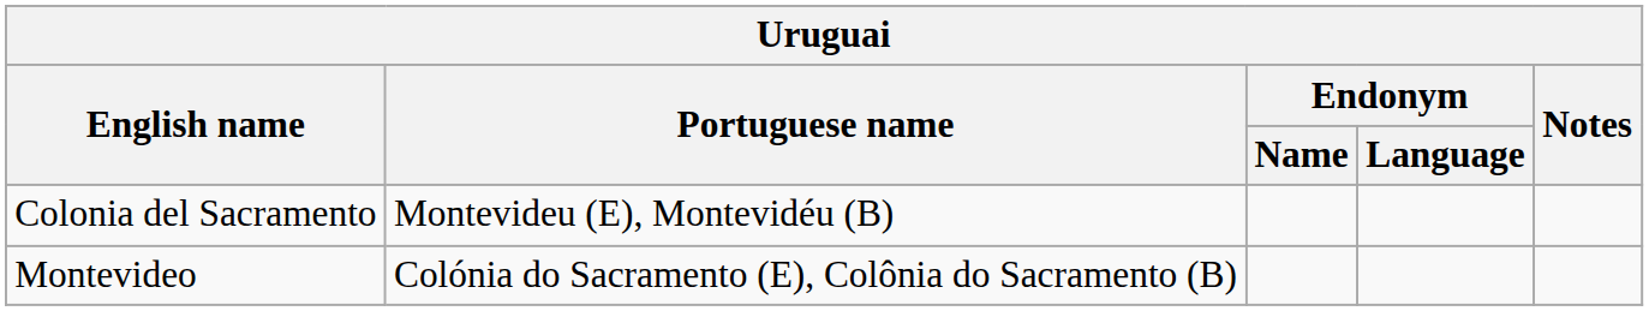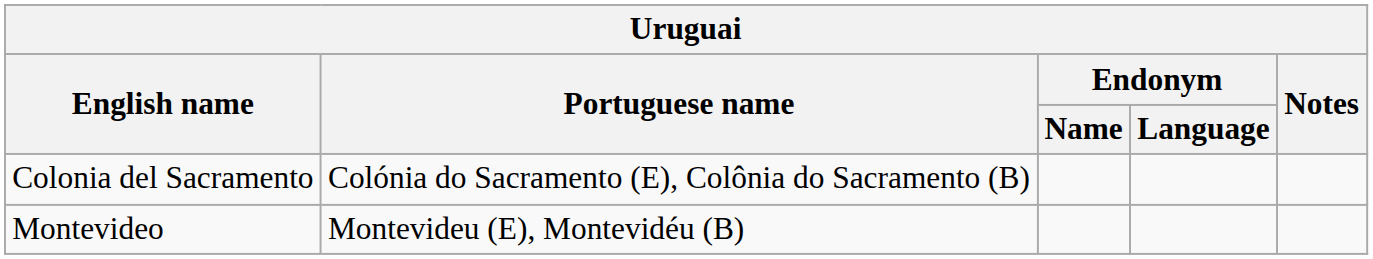 <table class="wikitable sortable">
 <tr>
 <th colspan="5"> Uruguai</th>
 </tr>
 <tr>
 <th rowspan="2">English name</th>
 <th rowspan="2">Portuguese name</th>
 <th colspan="2">Endonym</th>
 <th rowspan="2">Notes</th>
 </tr>
 <tr>
 <th>Name</th>
 <th>Language</th>
 </tr>
 <tr>
 <td>Colonia del Sacramento</td>
-<td>Montevideu (E), Montevidéu (B)</td>
+<td>Colónia do Sacramento (E), Colônia do Sacramento (B)</td>
 <td></td>
 <td></td>
 <td></td>
 </tr>
 <tr>
 <td>Montevideo</td>
-<td>Colónia do Sacramento (E), Colônia do Sacramento (B)</td>
+<td>Montevideu (E), Montevidéu (B)</td>
 <td></td>
 <td></td>
 <td></td>
 </tr>
 </table>
